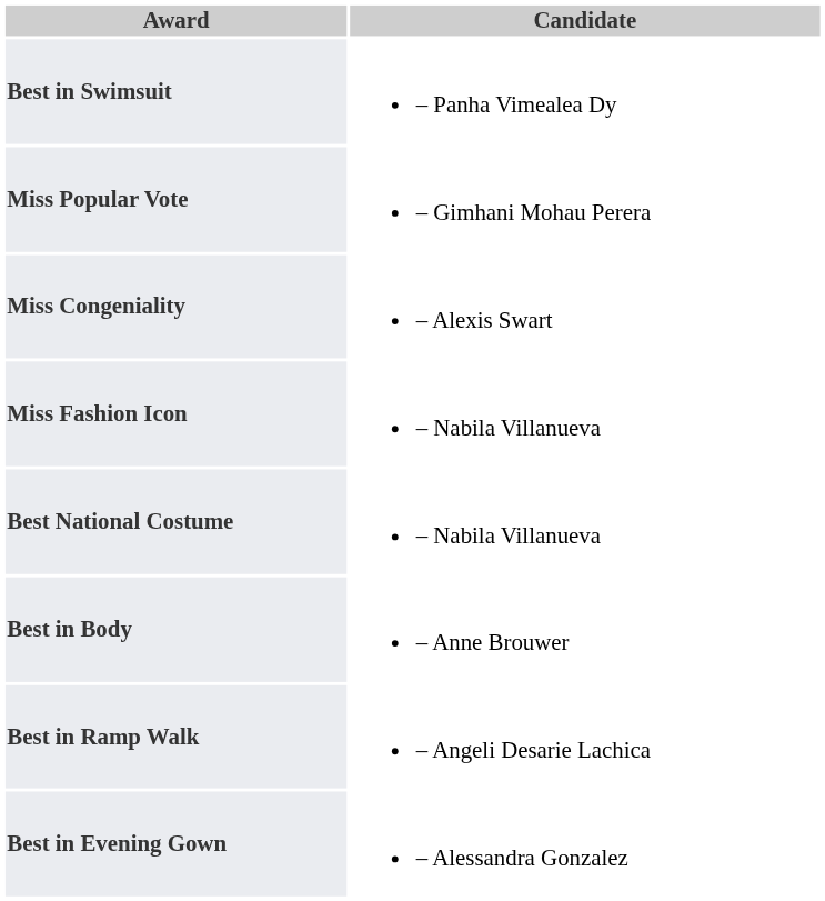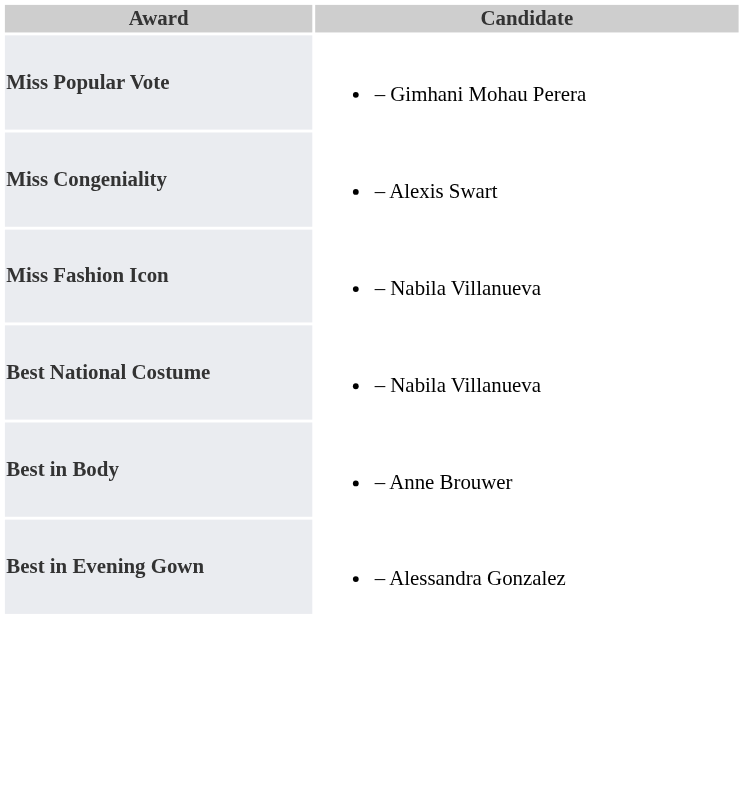 <table class="toccolours" style="font-size: 90%">
 <tr>
 <th width=210px style = "background: #CECECE; color: #333333; text-align:center">Award</th>
 <th width=290px style = "background: #CECECE; color: #333333; text-align:center">Candidate</th>
-</tr>
-<tr>
-<td style = "background: #eaecf0; color:#333333; "><strong>Best in Swimsuit</strong></td>
-<td><br><ul><li> – Panha Vimealea Dy</li></ul></td>
 </tr>
 <tr>
 <td style = "background: #eaecf0; color:#333333; "><strong>Miss Popular Vote</strong></td>
 <td><br><ul><li> – Gimhani Mohau Perera</li></ul></td>
 </tr>
 <tr>
 <td style = "background: #eaecf0; color:#333333; "><strong>Miss Congeniality</strong></td>
 <td><br><ul><li> – Alexis Swart</li></ul></td>
 </tr>
 <tr>
 <td style = "background: #eaecf0; color:#333333; "><strong>Miss Fashion Icon</strong></td>
 <td><br><ul><li> – Nabila Villanueva</li></ul></td>
 </tr>
 <tr>
 <td style = "background: #eaecf0; color:#333333; "><strong>Best National Costume</strong></td>
 <td><br><ul><li> – Nabila Villanueva</li></ul></td>
 </tr>
 <tr>
 <td style = "background: #eaecf0; color:#333333; "><strong>Best in Body</strong></td>
 <td><br><ul><li> – Anne Brouwer</li></ul></td>
 </tr>
 <tr>
-<td style = "background: #eaecf0; color:#333333; "><strong>Best in Ramp Walk</strong></td>
-<td><br><ul><li> – Angeli Desarie Lachica</li></ul></td>
-</tr>
-<tr>
 <td style = "background: #eaecf0; color:#333333; "><strong>Best in Evening Gown</strong></td>
 <td><br><ul><li> – Alessandra Gonzalez</li></ul></td>
 </tr>
 </table>
